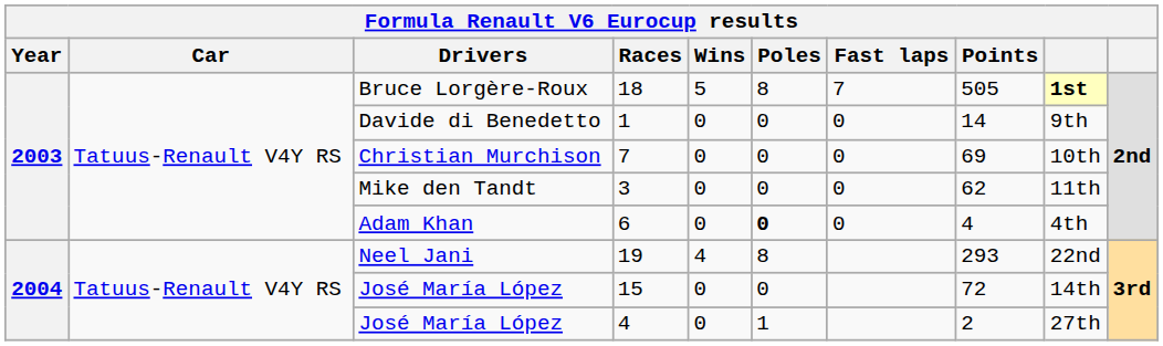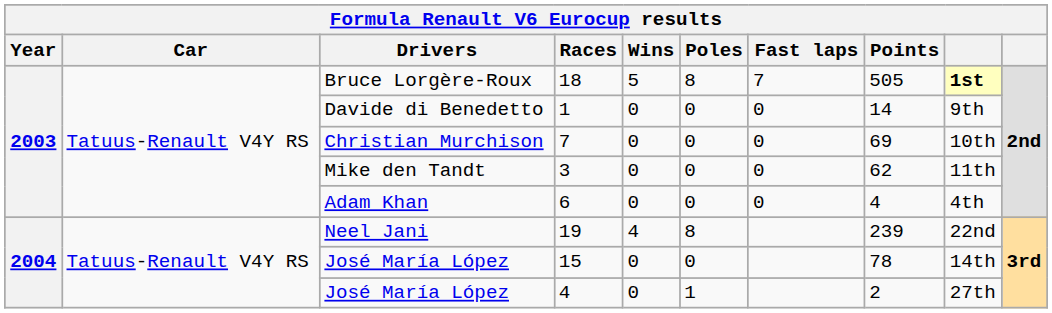 <table class="wikitable" style="font-size:85%; width:600px">
 <tr>
 <th colspan=10><a href='#'>Formula Renault V6 Eurocup</a> results</th>
 </tr>
 <tr>
 <th>Year</th>
 <th>Car</th>
 <th>Drivers</th>
 <th>Races</th>
 <th>Wins</th>
 <th>Poles</th>
 <th>Fast laps</th>
 <th>Points</th>
 <th></th>
 <th></th>
 </tr>
 <tr>
 <th rowspan=5><a href='#'>2003</a></th>
 <td rowspan=5><a href='#'>Tatuus</a>-<a href='#'>Renault</a> V4Y RS</td>
 <td> Bruce Lorgère-Roux</td>
 <td>18</td>
 <td>5</td>
 <td>8</td>
 <td>7</td>
 <td>505</td>
 <td style="background:#FFFFBF;"><strong>1st</strong></td>
 <td rowspan=5 style="background:#DFDFDF;"><strong>2nd</strong></td>
 </tr>
 <tr>
 <td> Davide di Benedetto</td>
 <td>1</td>
 <td>0</td>
 <td>0</td>
 <td>0</td>
 <td>14</td>
 <td>9th</td>
 </tr>
 <tr>
 <td> <a href='#'>Christian Murchison</a></td>
 <td>7</td>
 <td>0</td>
 <td>0</td>
 <td>0</td>
 <td>69</td>
 <td>10th</td>
 </tr>
 <tr>
 <td> Mike den Tandt</td>
 <td>3</td>
 <td>0</td>
 <td>0</td>
 <td>0</td>
 <td>62</td>
 <td>11th</td>
 </tr>
 <tr>
 <td> <a href='#'>Adam Khan</a></td>
 <td>6</td>
 <td>0</td>
-<td><strong>0</strong></td>
+<td>0</td>
 <td>0</td>
 <td>4</td>
 <td>4th</td>
 </tr>
 <tr>
 <th rowspan=3><a href='#'>2004</a></th>
 <td rowspan=3><a href='#'>Tatuus</a>-<a href='#'>Renault</a> V4Y RS</td>
 <td> <a href='#'>Neel Jani</a></td>
 <td>19</td>
 <td>4</td>
 <td>8</td>
 <td></td>
-<td>293</td>
+<td>239</td>
 <td>22nd</td>
 <td rowspan=3 style="background:#FFDF9F;"><strong>3rd</strong></td>
 </tr>
 <tr>
 <td> <a href='#'>José María López</a></td>
 <td>15</td>
 <td>0</td>
 <td>0</td>
 <td></td>
-<td>72</td>
+<td>78</td>
 <td>14th</td>
 </tr>
 <tr>
 <td> <a href='#'>José María López</a></td>
 <td>4</td>
 <td>0</td>
 <td>1</td>
 <td></td>
 <td>2</td>
 <td>27th</td>
 </tr>
 </table>
